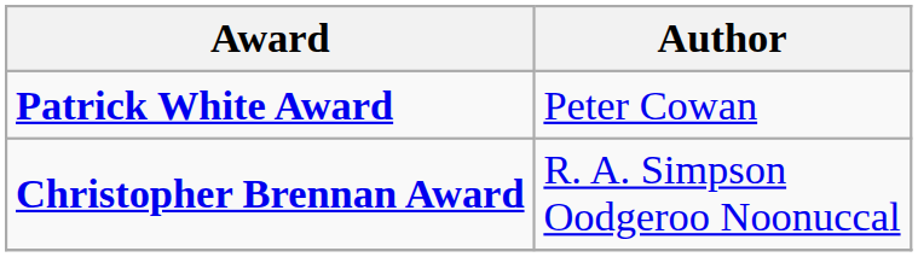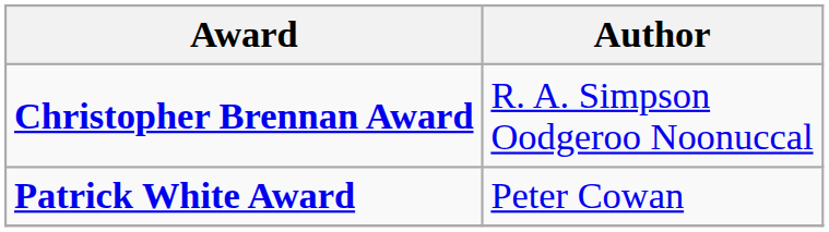 <table class="wikitable">
 <tr>
 <th>Award</th>
 <th>Author</th>
 </tr>
 <tr>
+<td><strong><a href='#'>Christopher Brennan Award</a></strong></td>
+<td><a href='#'>R. A. Simpson</a><br><a href='#'>Oodgeroo Noonuccal</a></td>
+</tr>
+<tr>
 <td><strong><a href='#'>Patrick White Award</a></strong></td>
 <td><a href='#'>Peter Cowan</a></td>
 </tr>
 <tr>
-<td><strong><a href='#'>Christopher Brennan Award</a></strong></td>
-<td><a href='#'>R. A. Simpson</a><br><a href='#'>Oodgeroo Noonuccal</a></td>
-</tr>
-<tr>
 </tr>
 </table>
